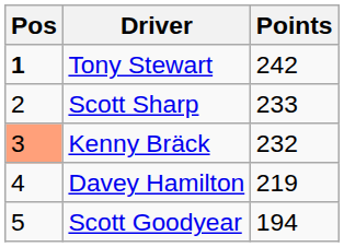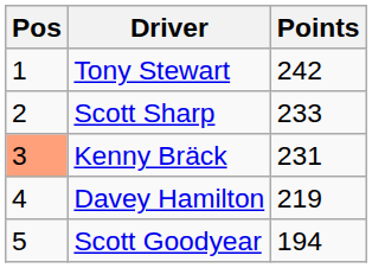 <table class="wikitable" style="font-size: 95%;">
 <tr>
 <th>Pos</th>
 <th>Driver</th>
 <th>Points</th>
 </tr>
 <tr>
-<td><strong>1</strong></td>
+<td>1</td>
 <td> <a href='#'>Tony Stewart</a></td>
 <td>242</td>
 </tr>
 <tr>
 <td>2</td>
 <td> <a href='#'>Scott Sharp</a></td>
 <td>233</td>
 </tr>
 <tr>
 <td style="background: lightsalmon;">3</td>
 <td> <a href='#'>Kenny Bräck</a></td>
-<td>232</td>
+<td>231</td>
 </tr>
 <tr>
 <td>4</td>
 <td> <a href='#'>Davey Hamilton</a></td>
 <td>219</td>
 </tr>
 <tr>
 <td>5</td>
 <td> <a href='#'>Scott Goodyear</a></td>
 <td>194</td>
 </tr>
 </table>
